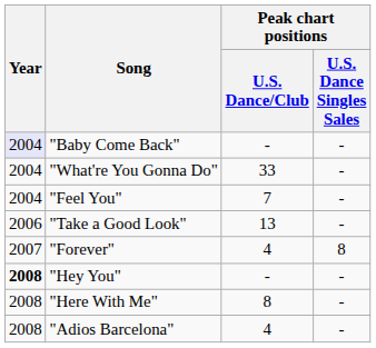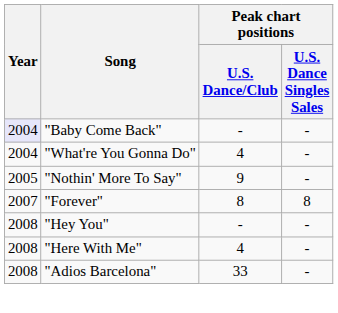 <table class="wikitable">
 <tr>
 <th rowspan=2>Year</th>
 <th rowspan=2>Song</th>
 <th colspan=2>Peak chart positions</th>
 </tr>
 <tr>
 <th align="center" width="45"><a href='#'>U.S. Dance/Club</a></th>
 <th align="center" width="45"><a href='#'>U.S. Dance Singles Sales</a></th>
 </tr>
 <tr>
 <td align="center" style="background: lavender;">2004</td>
 <td>"Baby Come Back"</td>
 <td align="center">-</td>
 <td align="center">-</td>
 </tr>
 <tr>
 <td align="center">2004</td>
 <td>"What're You Gonna Do"</td>
-<td align="center">33</td>
+<td align="center">4</td>
 <td align="center">-</td>
 </tr>
 <tr>
-<td align="center">2004</td>
-<td>"Feel You"</td>
-<td align="center">7</td>
-<td align="center">-</td>
-</tr>
-<tr>
-<td align="center">2006</td>
-<td>"Take a Good Look"</td>
-<td align="center">13</td>
+<td align="center">2005</td>
+<td>"Nothin' More To Say"</td>
+<td align="center">9</td>
 <td align="center">-</td>
 </tr>
 <tr>
 <td align="center">2007</td>
 <td>"Forever"</td>
-<td align="center">4</td>
+<td align="center">8</td>
 <td align="center">8</td>
 </tr>
 <tr>
-<td align="center"><strong>2008</strong></td>
+<td align="center">2008</td>
 <td>"Hey You"</td>
 <td align="center">-</td>
 <td align="center">-</td>
 </tr>
 <tr>
 <td align="center">2008</td>
 <td>"Here With Me"</td>
-<td align="center">8</td>
+<td align="center">4</td>
 <td align="center">-</td>
 </tr>
 <tr>
 <td>2008</td>
 <td>"Adios Barcelona"</td>
-<td align="center">4</td>
+<td align="center">33</td>
 <td align="center">-</td>
 </tr>
 </table>
